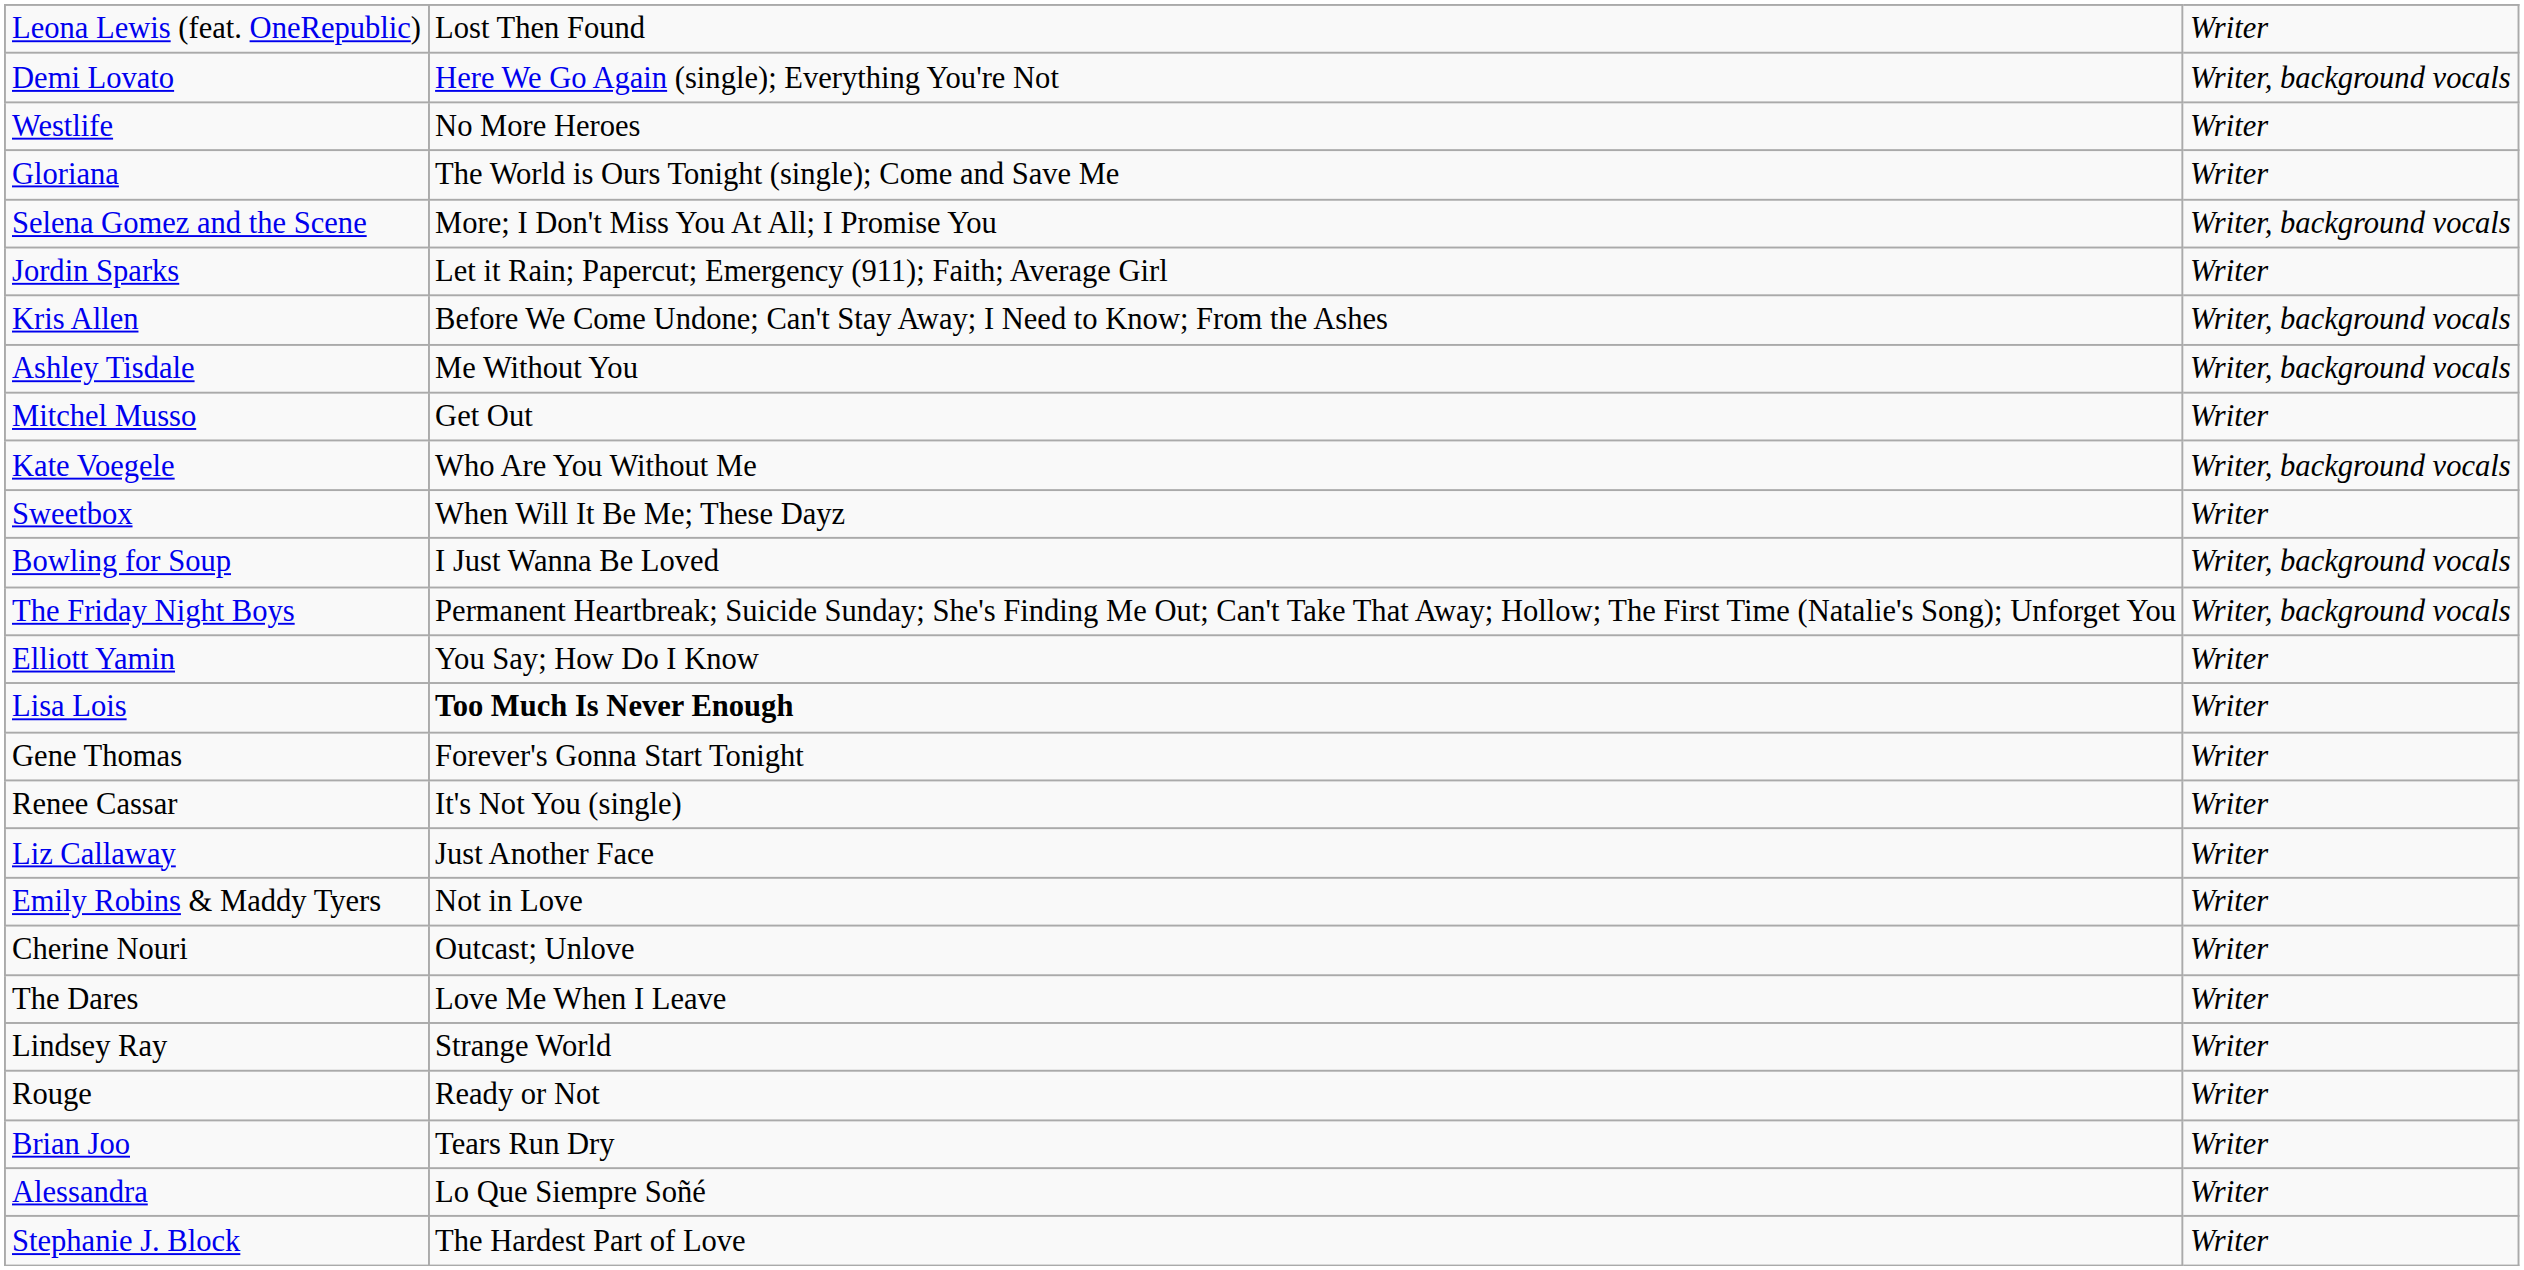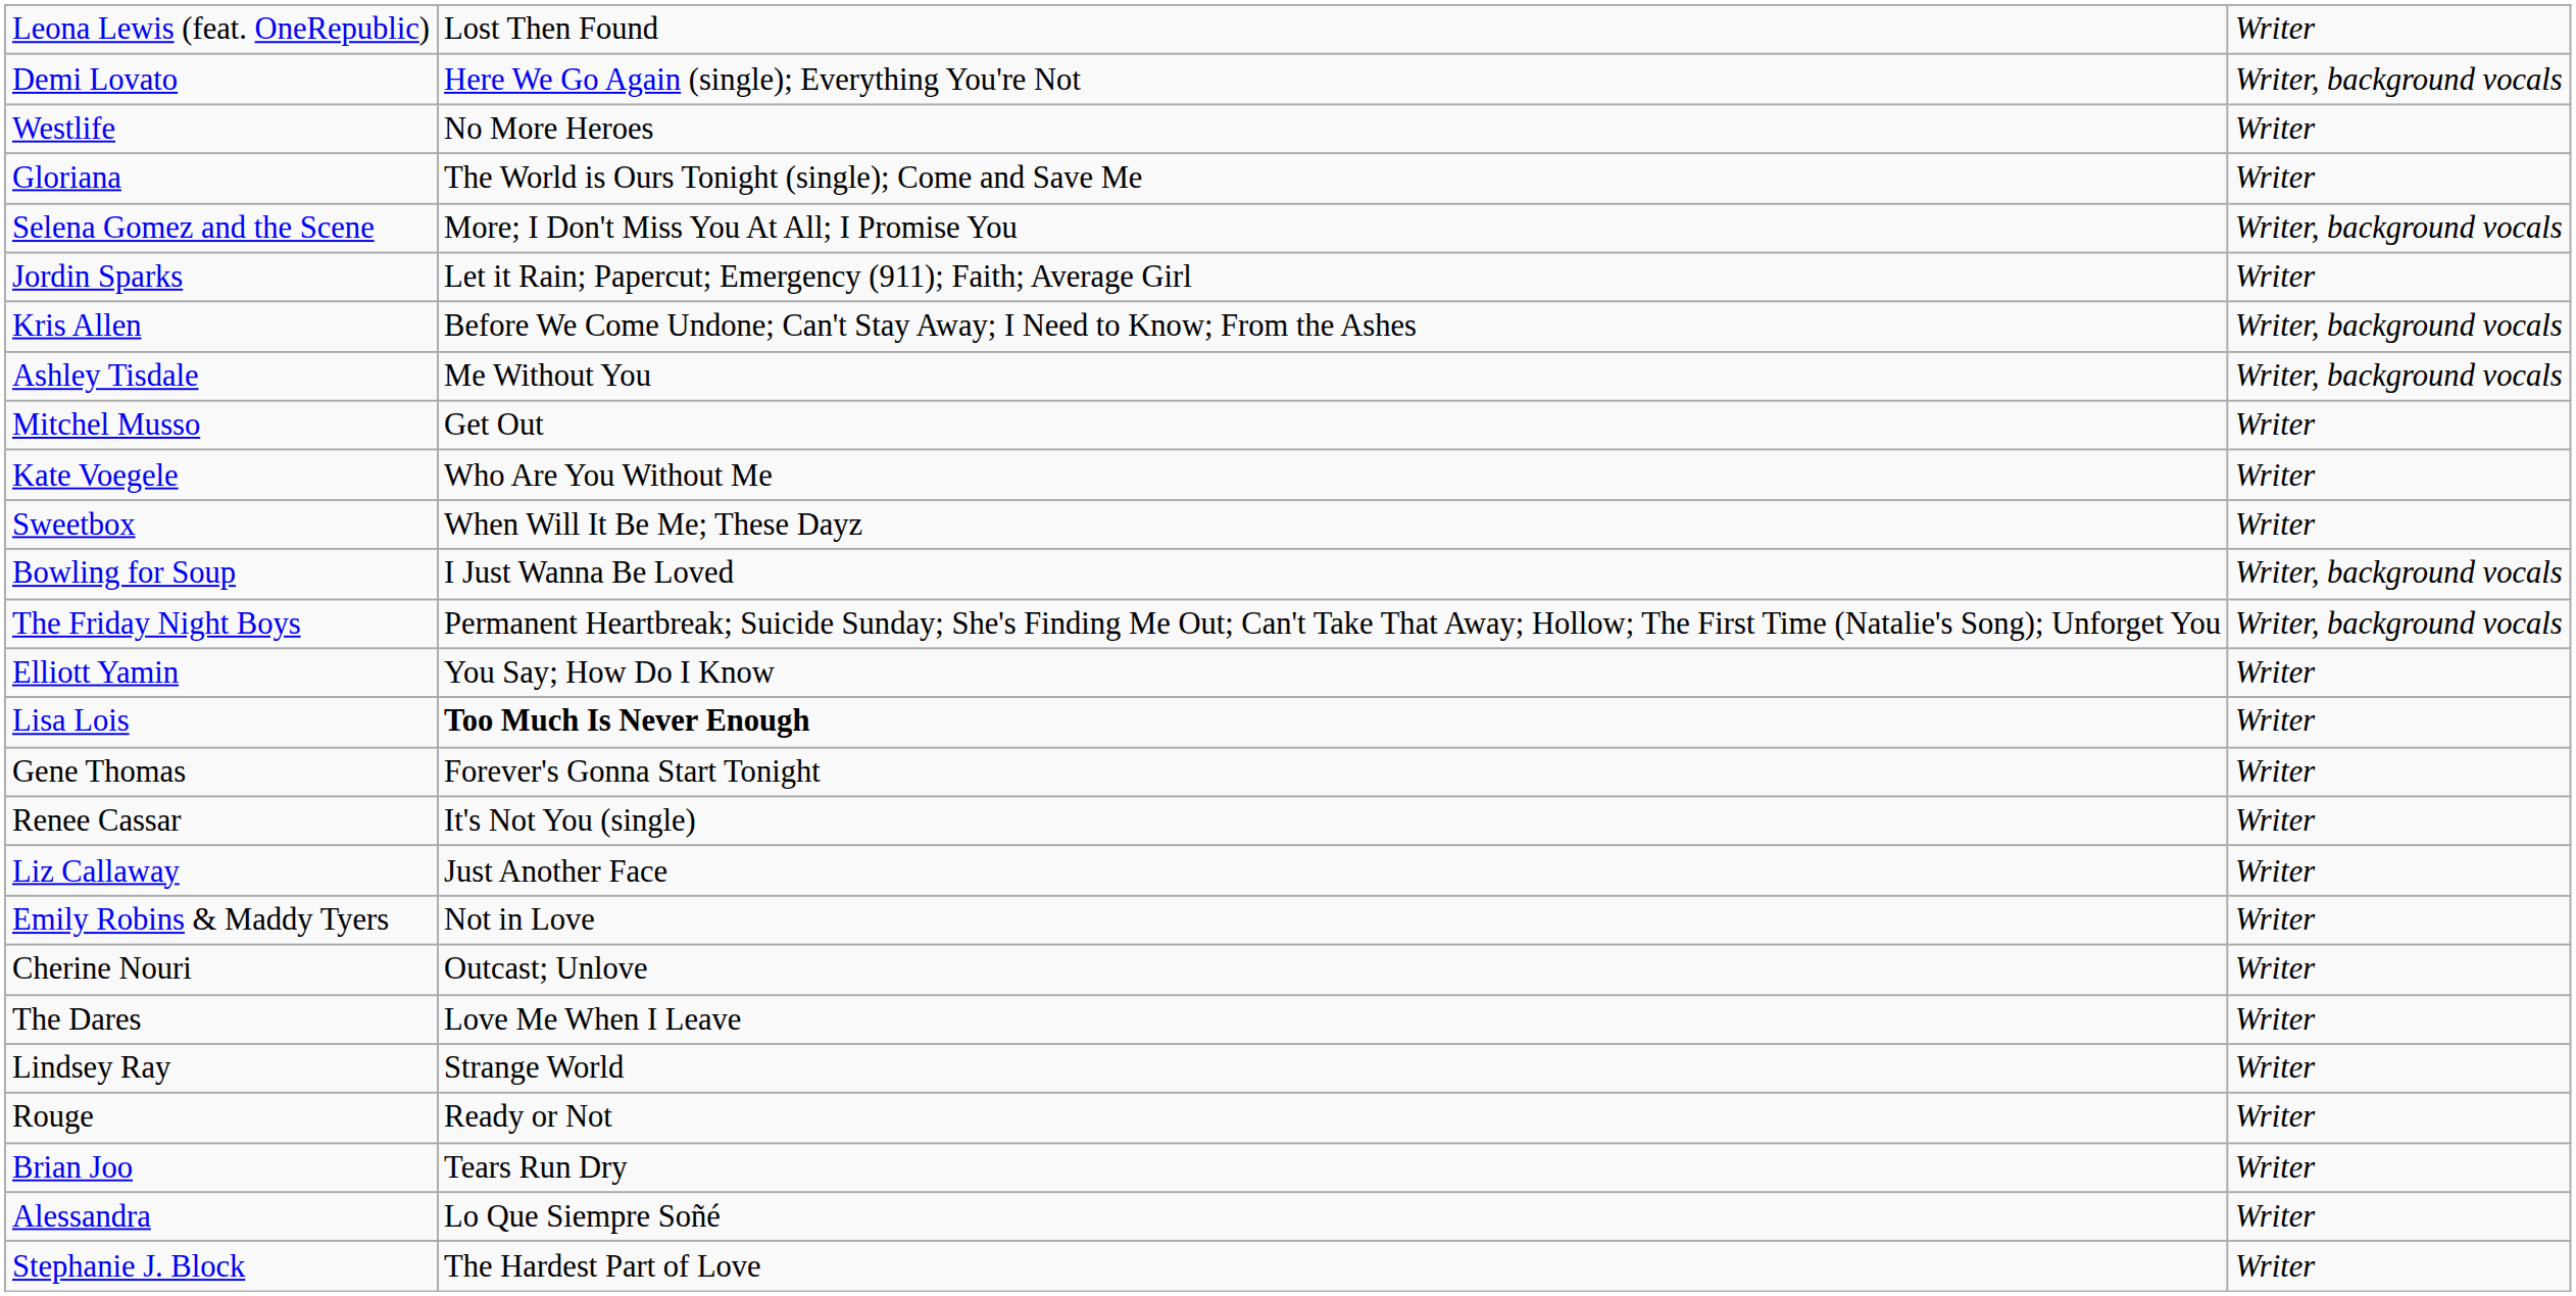 <table class="wikitable">
 <tr>
 <td><a href='#'>Leona Lewis</a> (feat. <a href='#'>OneRepublic</a>)</td>
 <td>Lost Then Found</td>
 <td><em>Writer</em></td>
 </tr>
 <tr>
 <td><a href='#'>Demi Lovato</a></td>
 <td><a href='#'>Here We Go Again</a> (single); Everything You're Not</td>
 <td><em>Writer, background vocals</em></td>
 </tr>
 <tr>
 <td><a href='#'>Westlife</a></td>
 <td>No More Heroes</td>
 <td><em>Writer</em></td>
 </tr>
 <tr>
 <td><a href='#'>Gloriana</a></td>
 <td>The World is Ours Tonight (single); Come and Save Me</td>
 <td><em>Writer</em></td>
 </tr>
 <tr>
 <td><a href='#'>Selena Gomez and the Scene</a></td>
 <td>More; I Don't Miss You At All; I Promise You</td>
 <td><em>Writer, background vocals</em></td>
 </tr>
 <tr>
 <td><a href='#'>Jordin Sparks</a></td>
 <td>Let it Rain; Papercut; Emergency (911); Faith; Average Girl</td>
 <td><em>Writer</em></td>
 </tr>
 <tr>
 <td><a href='#'>Kris Allen</a></td>
 <td>Before We Come Undone; Can't Stay Away; I Need to Know; From the Ashes</td>
 <td><em>Writer, background vocals</em></td>
 </tr>
 <tr>
 <td><a href='#'>Ashley Tisdale</a></td>
 <td>Me Without You</td>
 <td><em>Writer, background vocals</em></td>
 </tr>
 <tr>
 <td><a href='#'>Mitchel Musso</a></td>
 <td>Get Out</td>
 <td><em>Writer</em></td>
 </tr>
 <tr>
 <td><a href='#'>Kate Voegele</a></td>
 <td>Who Are You Without Me</td>
-<td><em>Writer, background vocals</em></td>
+<td><em>Writer</em></td>
 </tr>
 <tr>
 <td><a href='#'>Sweetbox</a></td>
 <td>When Will It Be Me; These Dayz</td>
 <td><em>Writer</em></td>
 </tr>
 <tr>
 <td><a href='#'>Bowling for Soup</a></td>
 <td>I Just Wanna Be Loved</td>
 <td><em>Writer, background vocals</em></td>
 </tr>
 <tr>
 <td><a href='#'>The Friday Night Boys</a></td>
 <td>Permanent Heartbreak; Suicide Sunday; She's Finding Me Out; Can't Take That Away; Hollow; The First Time (Natalie's Song); Unforget You</td>
 <td><em>Writer, background vocals</em></td>
 </tr>
 <tr>
 <td><a href='#'>Elliott Yamin</a></td>
 <td>You Say; How Do I Know</td>
 <td><em>Writer</em></td>
 </tr>
 <tr>
 <td><a href='#'>Lisa Lois</a></td>
 <td><strong>Too Much Is Never Enough</strong></td>
 <td><em>Writer</em></td>
 </tr>
 <tr>
 <td>Gene Thomas</td>
 <td>Forever's Gonna Start Tonight</td>
 <td><em>Writer</em></td>
 </tr>
 <tr>
 <td>Renee Cassar</td>
 <td>It's Not You (single)</td>
 <td><em>Writer</em></td>
 </tr>
 <tr>
 <td><a href='#'>Liz Callaway</a></td>
 <td>Just Another Face</td>
 <td><em>Writer</em></td>
 </tr>
 <tr>
 <td><a href='#'>Emily Robins</a> & Maddy Tyers</td>
 <td>Not in Love</td>
 <td><em>Writer</em></td>
 </tr>
 <tr>
 <td>Cherine Nouri</td>
 <td>Outcast; Unlove</td>
 <td><em>Writer</em></td>
 </tr>
 <tr>
 <td>The Dares</td>
 <td>Love Me When I Leave</td>
 <td><em>Writer</em></td>
 </tr>
 <tr>
 <td>Lindsey Ray</td>
 <td>Strange World</td>
 <td><em>Writer</em></td>
 </tr>
 <tr>
 <td>Rouge</td>
 <td>Ready or Not</td>
 <td><em>Writer</em></td>
 </tr>
 <tr>
 <td><a href='#'>Brian Joo</a></td>
 <td>Tears Run Dry</td>
 <td><em>Writer</em></td>
 </tr>
 <tr>
 <td><a href='#'>Alessandra</a></td>
 <td>Lo Que Siempre Soñé</td>
 <td><em>Writer</em></td>
 </tr>
 <tr>
 <td><a href='#'>Stephanie J. Block</a></td>
 <td>The Hardest Part of Love</td>
 <td><em>Writer</em></td>
 </tr>
 </table>
